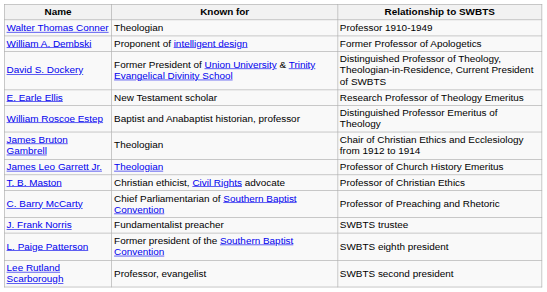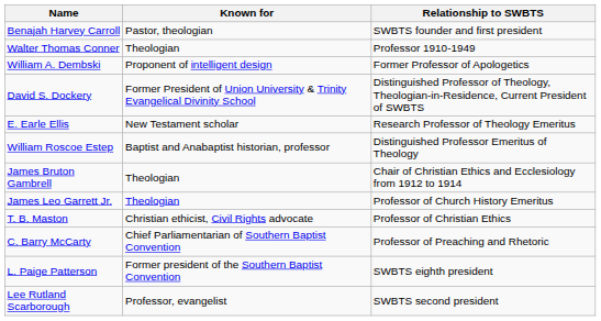 <table class="wikitable">
 <tr>
 <th bgcolor="#e5e5e5" width="20%">Name</th>
 <th bgcolor="#e5e5e5" width="42%">Known for</th>
 <th bgcolor="#e5e5e5" width="38%">Relationship to SWBTS</th>
+</tr>
+<tr>
+<td><a href='#'>Benajah Harvey Carroll</a></td>
+<td>Pastor, theologian</td>
+<td>SWBTS founder and first president</td>
 </tr>
 <tr>
 <td><a href='#'>Walter Thomas Conner</a></td>
 <td>Theologian</td>
 <td>Professor 1910-1949</td>
 </tr>
 <tr>
 <td><a href='#'>William A. Dembski</a></td>
 <td>Proponent of <a href='#'>intelligent design</a></td>
 <td>Former Professor of Apologetics </td>
 </tr>
 <tr>
 <td><a href='#'>David S. Dockery</a></td>
 <td>Former President of <a href='#'>Union University</a> & <a href='#'>Trinity Evangelical Divinity School</a></td>
 <td>Distinguished Professor of Theology, Theologian-in-Residence, Current President of SWBTS</td>
 </tr>
 <tr>
 <td><a href='#'>E. Earle Ellis</a></td>
 <td>New Testament scholar</td>
 <td>Research Professor of Theology Emeritus</td>
 </tr>
 <tr>
 <td><a href='#'>William Roscoe Estep</a></td>
 <td>Baptist and Anabaptist historian, professor</td>
 <td>Distinguished Professor Emeritus of Theology</td>
 </tr>
 <tr>
 <td><a href='#'>James Bruton Gambrell</a></td>
 <td>Theologian</td>
 <td>Chair of Christian Ethics and Ecclesiology from 1912 to 1914</td>
 </tr>
 <tr>
 <td><a href='#'>James Leo Garrett Jr.</a></td>
 <td><a href='#'>Theologian</a></td>
 <td>Professor of Church History Emeritus</td>
 </tr>
 <tr>
 <td><a href='#'>T. B. Maston</a></td>
 <td>Christian ethicist, <a href='#'>Civil Rights</a> advocate</td>
 <td>Professor of Christian Ethics</td>
 </tr>
 <tr>
 <td><a href='#'>C. Barry McCarty</a></td>
 <td>Chief Parliamentarian of <a href='#'>Southern Baptist Convention</a></td>
 <td>Professor of Preaching and Rhetoric</td>
 </tr>
 <tr>
-<td><a href='#'>J. Frank Norris</a></td>
-<td>Fundamentalist preacher</td>
-<td>SWBTS trustee</td>
-</tr>
-<tr>
 <td><a href='#'>L. Paige Patterson</a></td>
 <td>Former president of the <a href='#'>Southern Baptist Convention</a></td>
 <td>SWBTS eighth president</td>
 </tr>
 <tr>
 <td><a href='#'>Lee Rutland Scarborough</a></td>
 <td>Professor, evangelist</td>
 <td>SWBTS second president</td>
 </tr>
 </table>
